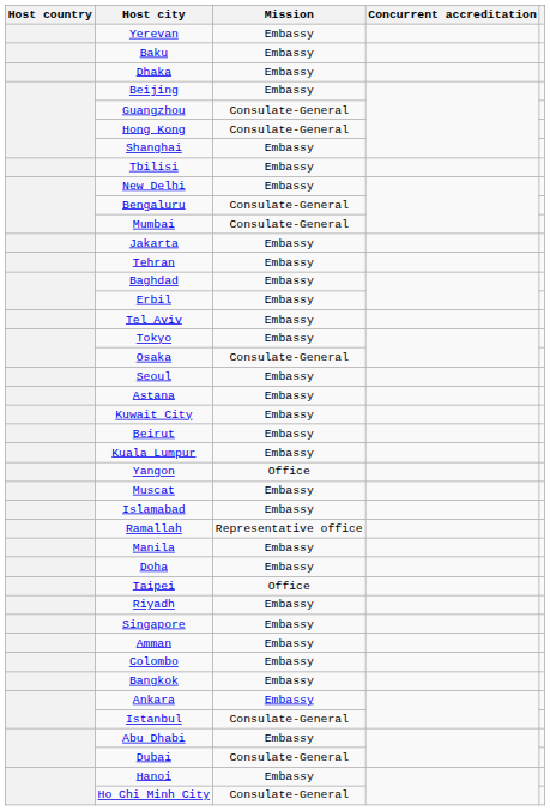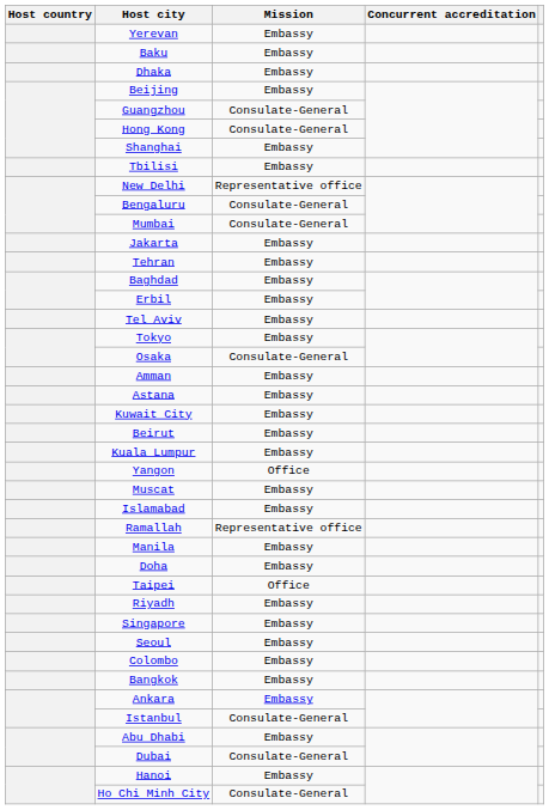 <table class="wikitable plainrowheaders" style="text-align:center;">
 <tr>
 <th scope="col">Host country</th>
 <th scope="col">Host city</th>
 <th scope="col">Mission</th>
 <th scope="col">Concurrent accreditation</th>
 <th scope="col"></th>
 </tr>
 <tr>
 <th scope="row"></th>
 <td><a href='#'>Yerevan</a></td>
 <td>Embassy</td>
 <td></td>
 <td></td>
 </tr>
 <tr>
 <th scope="row"></th>
 <td><a href='#'>Baku</a></td>
 <td>Embassy</td>
 <td></td>
 <td></td>
 </tr>
 <tr>
 <th scope="row"></th>
 <td><a href='#'>Dhaka</a></td>
 <td>Embassy</td>
 <td></td>
 <td></td>
 </tr>
 <tr>
 <th rowspan="4" scope="row"></th>
 <td><a href='#'>Beijing</a></td>
 <td>Embassy</td>
 <td rowspan="4"></td>
 <td></td>
 </tr>
 <tr>
 <td><a href='#'>Guangzhou</a></td>
 <td>Consulate-General</td>
 <td></td>
 </tr>
 <tr>
 <td><a href='#'>Hong Kong</a></td>
 <td>Consulate-General</td>
 <td></td>
 </tr>
 <tr>
 <td><a href='#'>Shanghai</a></td>
 <td>Embassy</td>
 <td></td>
 </tr>
 <tr>
 <th scope="row"></th>
 <td><a href='#'>Tbilisi</a></td>
 <td>Embassy</td>
 <td></td>
 <td></td>
 </tr>
 <tr>
 <th scope="row" rowspan="3"></th>
 <td><a href='#'>New Delhi</a></td>
-<td>Embassy</td>
+<td>Representative office</td>
 <td rowspan="3"></td>
 <td></td>
 </tr>
 <tr>
 <td><a href='#'>Bengaluru</a></td>
 <td>Consulate-General</td>
 <td></td>
 </tr>
 <tr>
 <td><a href='#'>Mumbai</a></td>
 <td>Consulate-General</td>
 <td></td>
 </tr>
 <tr>
 <th scope="row"></th>
 <td><a href='#'>Jakarta</a></td>
 <td>Embassy</td>
 <td></td>
 <td></td>
 </tr>
 <tr>
 <th scope="row"></th>
 <td><a href='#'>Tehran</a></td>
 <td>Embassy</td>
 <td></td>
 <td></td>
 </tr>
 <tr>
 <th scope="row" rowspan="2"></th>
 <td><a href='#'>Baghdad</a></td>
 <td>Embassy</td>
 <td rowspan="2"></td>
 <td></td>
 </tr>
 <tr>
 <td><a href='#'>Erbil</a></td>
 <td>Embassy</td>
 <td></td>
 </tr>
 <tr>
 <th scope="row"></th>
 <td><a href='#'>Tel Aviv</a></td>
 <td>Embassy</td>
 <td></td>
 <td></td>
 </tr>
 <tr>
 <th scope="row" rowspan="2"></th>
 <td><a href='#'>Tokyo</a></td>
 <td>Embassy</td>
 <td rowspan="2"></td>
 <td></td>
 </tr>
 <tr>
 <td><a href='#'>Osaka</a></td>
 <td>Consulate-General</td>
 <td></td>
 </tr>
 <tr>
 <th scope="row"></th>
-<td><a href='#'>Seoul</a></td>
+<td><a href='#'>Amman</a></td>
 <td>Embassy</td>
 <td></td>
 <td></td>
 </tr>
 <tr>
 <th scope="row"></th>
 <td><a href='#'>Astana</a></td>
 <td>Embassy</td>
 <td></td>
 <td></td>
 </tr>
 <tr>
 <th scope="row"></th>
 <td><a href='#'>Kuwait City</a></td>
 <td>Embassy</td>
 <td></td>
 <td></td>
 </tr>
 <tr>
 <th scope="row"></th>
 <td><a href='#'>Beirut</a></td>
 <td>Embassy</td>
 <td></td>
 <td></td>
 </tr>
 <tr>
 <th scope="row"></th>
 <td><a href='#'>Kuala Lumpur</a></td>
 <td>Embassy</td>
 <td></td>
 <td></td>
 </tr>
 <tr>
 <th scope="row"></th>
 <td><a href='#'>Yangon</a></td>
 <td>Office</td>
 <td></td>
 <td></td>
 </tr>
 <tr>
 <th scope="row"></th>
 <td><a href='#'>Muscat</a></td>
 <td>Embassy</td>
 <td></td>
 <td></td>
 </tr>
 <tr>
 <th scope="row"></th>
 <td><a href='#'>Islamabad</a></td>
 <td>Embassy</td>
 <td></td>
 <td></td>
 </tr>
 <tr>
 <th scope="row"></th>
 <td><a href='#'>Ramallah</a></td>
 <td>Representative office</td>
 <td></td>
 <td></td>
 </tr>
 <tr>
 <th scope="row"></th>
 <td><a href='#'>Manila</a></td>
 <td>Embassy</td>
 <td></td>
 <td></td>
 </tr>
 <tr>
 <th scope="row"></th>
 <td><a href='#'>Doha</a></td>
 <td>Embassy</td>
 <td></td>
 <td></td>
 </tr>
 <tr>
 <th scope="row"></th>
 <td><a href='#'>Taipei</a></td>
 <td>Office</td>
 <td></td>
 <td></td>
 </tr>
 <tr>
 <th scope="row"></th>
 <td><a href='#'>Riyadh</a></td>
 <td>Embassy</td>
 <td></td>
 <td></td>
 </tr>
 <tr>
 <th scope="row"></th>
 <td><a href='#'>Singapore</a></td>
 <td>Embassy</td>
 <td></td>
 <td></td>
 </tr>
 <tr>
 <th scope="row"></th>
-<td><a href='#'>Amman</a></td>
+<td><a href='#'>Seoul</a></td>
 <td>Embassy</td>
 <td></td>
 <td></td>
 </tr>
 <tr>
 <th scope="row"></th>
 <td><a href='#'>Colombo</a></td>
 <td>Embassy</td>
 <td></td>
 <td></td>
 </tr>
 <tr>
 <th scope="row"></th>
 <td><a href='#'>Bangkok</a></td>
 <td>Embassy</td>
 <td></td>
 <td></td>
 </tr>
 <tr>
 <th scope="row" rowspan="2"></th>
 <td><a href='#'>Ankara</a></td>
 <td><a href='#'>Embassy</a></td>
 <td rowspan="2"></td>
 <td></td>
 </tr>
 <tr>
 <td><a href='#'>Istanbul</a></td>
 <td>Consulate-General</td>
 <td></td>
 </tr>
 <tr>
 <th scope="row" rowspan="2"></th>
 <td><a href='#'>Abu Dhabi</a></td>
 <td>Embassy</td>
 <td rowspan="2"></td>
 <td></td>
 </tr>
 <tr>
 <td><a href='#'>Dubai</a></td>
 <td>Consulate-General</td>
 <td></td>
 </tr>
 <tr>
 <th scope="row" rowspan="2"></th>
 <td><a href='#'>Hanoi</a></td>
 <td>Embassy</td>
 <td rowspan="2"></td>
 <td></td>
 </tr>
 <tr>
 <td><a href='#'>Ho Chi Minh City</a></td>
 <td>Consulate-General</td>
 <td></td>
 </tr>
 </table>
